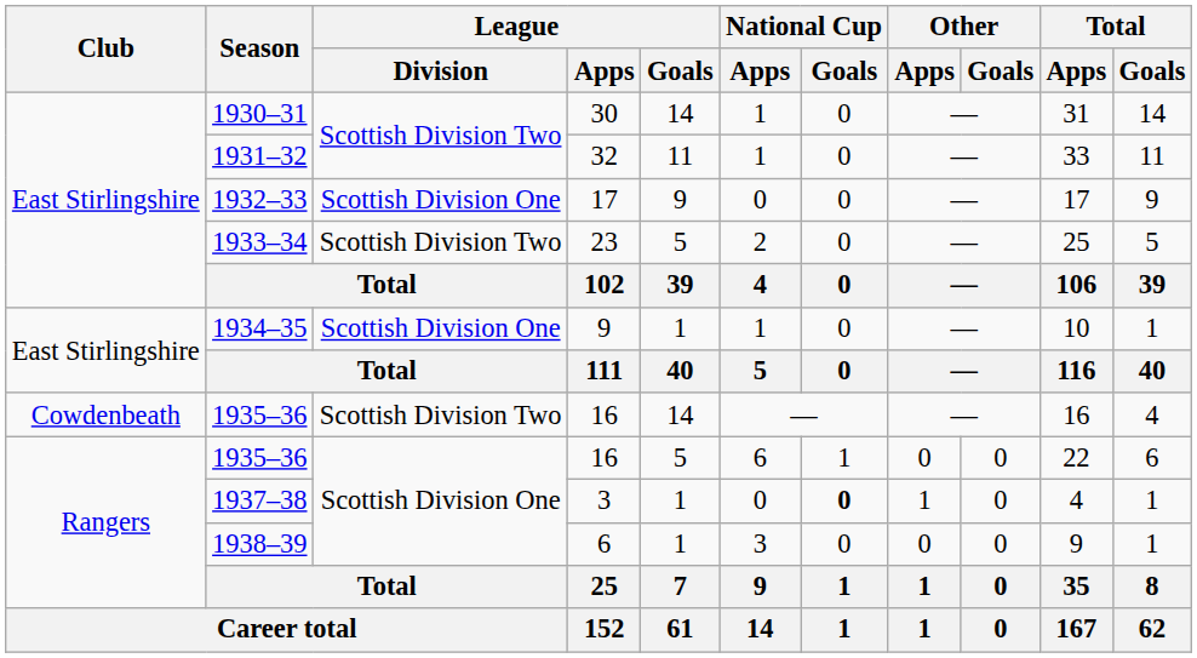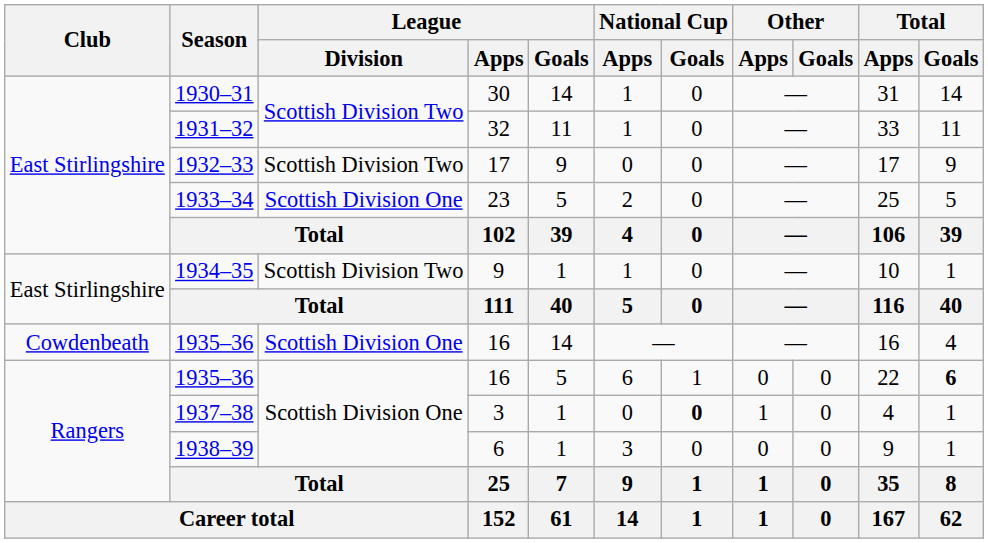 <table class="wikitable" style="text-align: center;">
 <tr>
 <th rowspan="2">Club</th>
 <th rowspan="2">Season</th>
 <th colspan="3">League</th>
 <th colspan="2">National Cup</th>
 <th colspan="2">Other</th>
 <th colspan="2">Total</th>
 </tr>
 <tr>
 <th>Division</th>
 <th>Apps</th>
 <th>Goals</th>
 <th>Apps</th>
 <th>Goals</th>
 <th>Apps</th>
 <th>Goals</th>
 <th>Apps</th>
 <th>Goals</th>
 </tr>
 <tr>
 <td rowspan="5"><a href='#'>East Stirlingshire</a></td>
 <td><a href='#'>1930–31</a></td>
 <td rowspan="2"><a href='#'>Scottish Division Two</a></td>
 <td>30</td>
 <td>14</td>
 <td>1</td>
 <td>0</td>
 <td colspan="2">—</td>
 <td>31</td>
 <td>14</td>
 </tr>
 <tr>
 <td><a href='#'>1931–32</a></td>
 <td>32</td>
 <td>11</td>
 <td>1</td>
 <td>0</td>
 <td colspan="2">—</td>
 <td>33</td>
 <td>11</td>
 </tr>
 <tr>
 <td><a href='#'>1932–33</a></td>
-<td><a href='#'>Scottish Division One</a></td>
+<td>Scottish Division Two</td>
 <td>17</td>
 <td>9</td>
 <td>0</td>
 <td>0</td>
 <td colspan="2">—</td>
 <td>17</td>
 <td>9</td>
 </tr>
 <tr>
 <td><a href='#'>1933–34</a></td>
-<td>Scottish Division Two</td>
+<td><a href='#'>Scottish Division One</a></td>
 <td>23</td>
 <td>5</td>
 <td>2</td>
 <td>0</td>
 <td colspan="2">—</td>
 <td>25</td>
 <td>5</td>
 </tr>
 <tr>
 <th colspan="2">Total</th>
 <th>102</th>
 <th>39</th>
 <th>4</th>
 <th>0</th>
 <th colspan="2">—</th>
 <th>106</th>
 <th>39</th>
 </tr>
 <tr>
 <td rowspan="2">East Stirlingshire</td>
 <td><a href='#'>1934–35</a></td>
-<td><a href='#'>Scottish Division One</a></td>
+<td>Scottish Division Two</td>
 <td>9</td>
 <td>1</td>
 <td>1</td>
 <td>0</td>
 <td colspan="2">—</td>
 <td>10</td>
 <td>1</td>
 </tr>
 <tr>
 <th colspan="2">Total</th>
 <th>111</th>
 <th>40</th>
 <th>5</th>
 <th>0</th>
 <th colspan="2">—</th>
 <th>116</th>
 <th>40</th>
 </tr>
 <tr>
 <td><a href='#'>Cowdenbeath</a></td>
 <td><a href='#'>1935–36</a></td>
-<td>Scottish Division Two</td>
+<td><a href='#'>Scottish Division One</a></td>
 <td>16</td>
 <td>14</td>
 <td colspan="2">—</td>
 <td colspan="2">—</td>
 <td>16</td>
 <td>4</td>
 </tr>
 <tr>
 <td rowspan="4"><a href='#'>Rangers</a></td>
 <td><a href='#'>1935–36</a></td>
 <td rowspan="3">Scottish Division One</td>
 <td>16</td>
 <td>5</td>
 <td>6</td>
 <td>1</td>
 <td>0</td>
 <td>0</td>
 <td>22</td>
-<td>6</td>
+<td><strong>6</strong></td>
 </tr>
 <tr>
 <td><a href='#'>1937–38</a></td>
 <td>3</td>
 <td>1</td>
 <td>0</td>
 <td><strong>0</strong></td>
 <td>1</td>
 <td>0</td>
 <td>4</td>
 <td>1</td>
 </tr>
 <tr>
 <td><a href='#'>1938–39</a></td>
 <td>6</td>
 <td>1</td>
 <td>3</td>
 <td>0</td>
 <td>0</td>
 <td>0</td>
 <td>9</td>
 <td>1</td>
 </tr>
 <tr>
 <th colspan="2">Total</th>
 <th>25</th>
 <th>7</th>
 <th>9</th>
 <th>1</th>
 <th>1</th>
 <th>0</th>
 <th>35</th>
 <th>8</th>
 </tr>
 <tr>
 <th colspan="3">Career total</th>
 <th>152</th>
 <th>61</th>
 <th>14</th>
 <th>1</th>
 <th>1</th>
 <th>0</th>
 <th>167</th>
 <th>62</th>
 </tr>
 </table>
